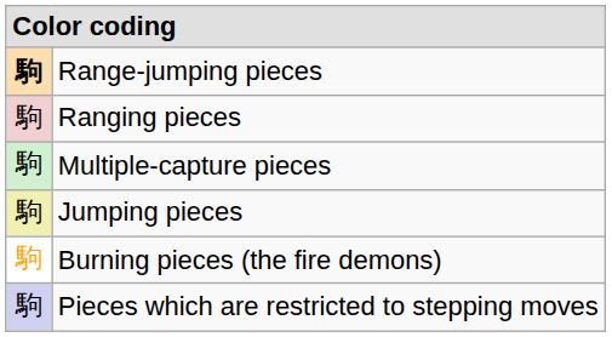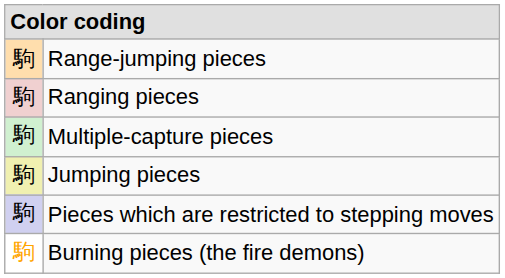 <table border="1" class="wikitable" style="margin:1em auto;">
 <tr>
 <td colspan="2" style="background:#e0e0e0;"><strong>Color coding</strong></td>
 </tr>
 <tr>
-<td align=center width="20" style="background:#ffdead;"><strong>駒</strong></td>
+<td align=center width="20" style="background:#ffdead;">駒</td>
 <td>Range-jumping pieces</td>
 </tr>
 <tr>
 <td align=center width="20" style="background:#f0d0d0;">駒</td>
 <td>Ranging pieces</td>
 </tr>
 <tr>
 <td align=center width="20" style="background:#d0f0d0;">駒</td>
 <td>Multiple-capture pieces</td>
 </tr>
 <tr>
 <td align=center width="20" style="background:#f0f0b0;">駒</td>
 <td>Jumping pieces</td>
 </tr>
 <tr>
+<td align=center width="20" style="background:#d0d0f0;">駒</td>
+<td>Pieces which are restricted to stepping moves</td>
+</tr>
+<tr>
 <td align=center width="20" style="background:white; color:orange">駒</td>
 <td>Burning pieces (the fire demons)</td>
 </tr>
-<tr>
-<td align=center width="20" style="background:#d0d0f0;">駒</td>
-<td>Pieces which are restricted to stepping moves</td>
-</tr>
 </table>
